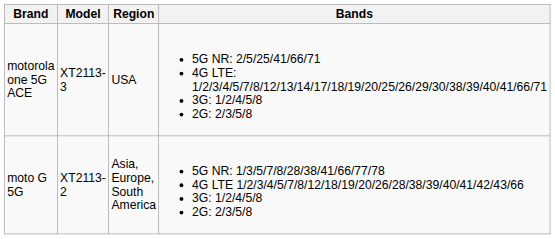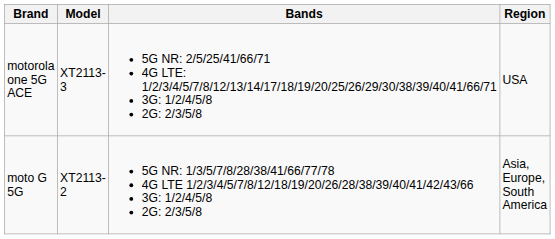 <table class="wikitable sortable">
 <tr>
 <th>Brand</th>
 <th>Model</th>
+<th>Bands</th>
 <th>Region</th>
-<th>Bands</th>
 </tr>
 <tr>
 <td>motorola one 5G ACE</td>
 <td>XT2113-3</td>
+<td><br><ul><li>5G NR: 2/5/25/41/66/71</li><li>4G LTE: 1/2/3/4/5/7/8/12/13/14/17/18/19/20/25/26/29/30/38/39/40/41/66/71</li><li>3G: 1/2/4/5/8</li><li>2G: 2/3/5/8</li></ul></td>
 <td>USA</td>
-<td><br><ul><li>5G NR: 2/5/25/41/66/71</li><li>4G LTE: 1/2/3/4/5/7/8/12/13/14/17/18/19/20/25/26/29/30/38/39/40/41/66/71</li><li>3G: 1/2/4/5/8</li><li>2G: 2/3/5/8</li></ul></td>
 </tr>
 <tr>
 <td>moto G 5G</td>
 <td>XT2113-2</td>
+<td><br><ul><li>5G NR: 1/3/5/7/8/28/38/41/66/77/78</li><li>4G LTE 1/2/3/4/5/7/8/12/18/19/20/26/28/38/39/40/41/42/43/66</li><li>3G: 1/2/4/5/8</li><li>2G: 2/3/5/8</li></ul></td>
 <td>Asia, Europe, South America</td>
-<td><br><ul><li>5G NR: 1/3/5/7/8/28/38/41/66/77/78</li><li>4G LTE 1/2/3/4/5/7/8/12/18/19/20/26/28/38/39/40/41/42/43/66</li><li>3G: 1/2/4/5/8</li><li>2G: 2/3/5/8</li></ul></td>
 </tr>
 </table>
